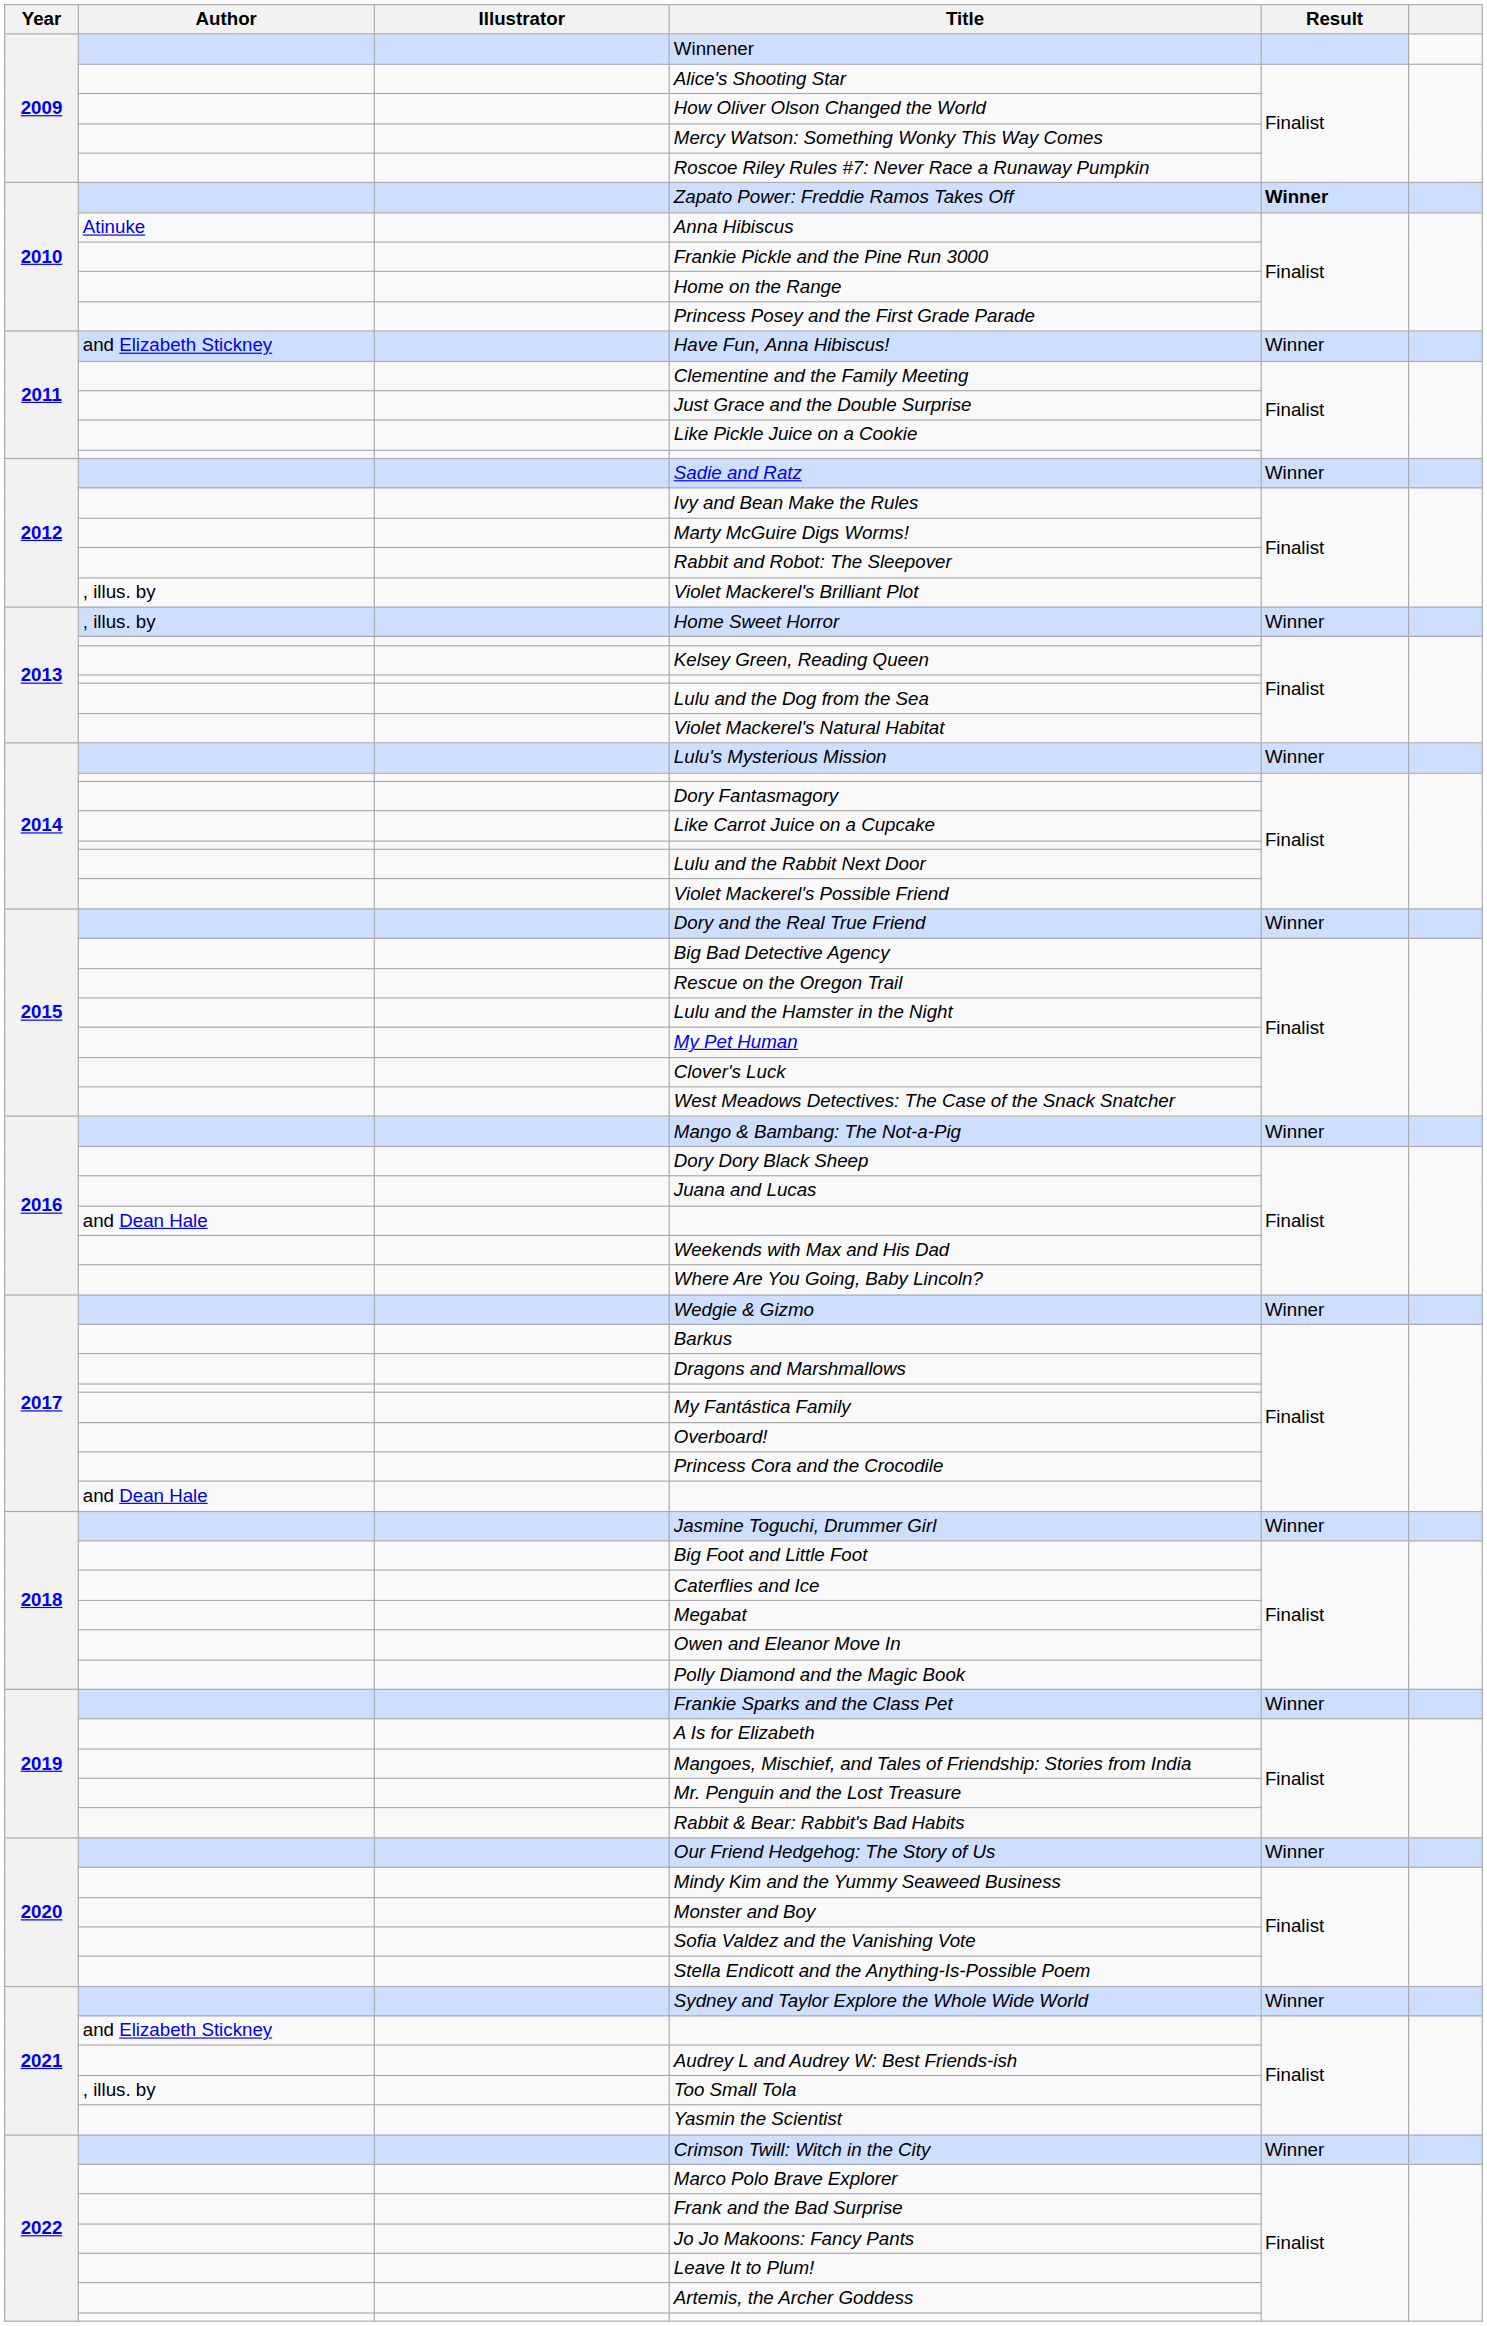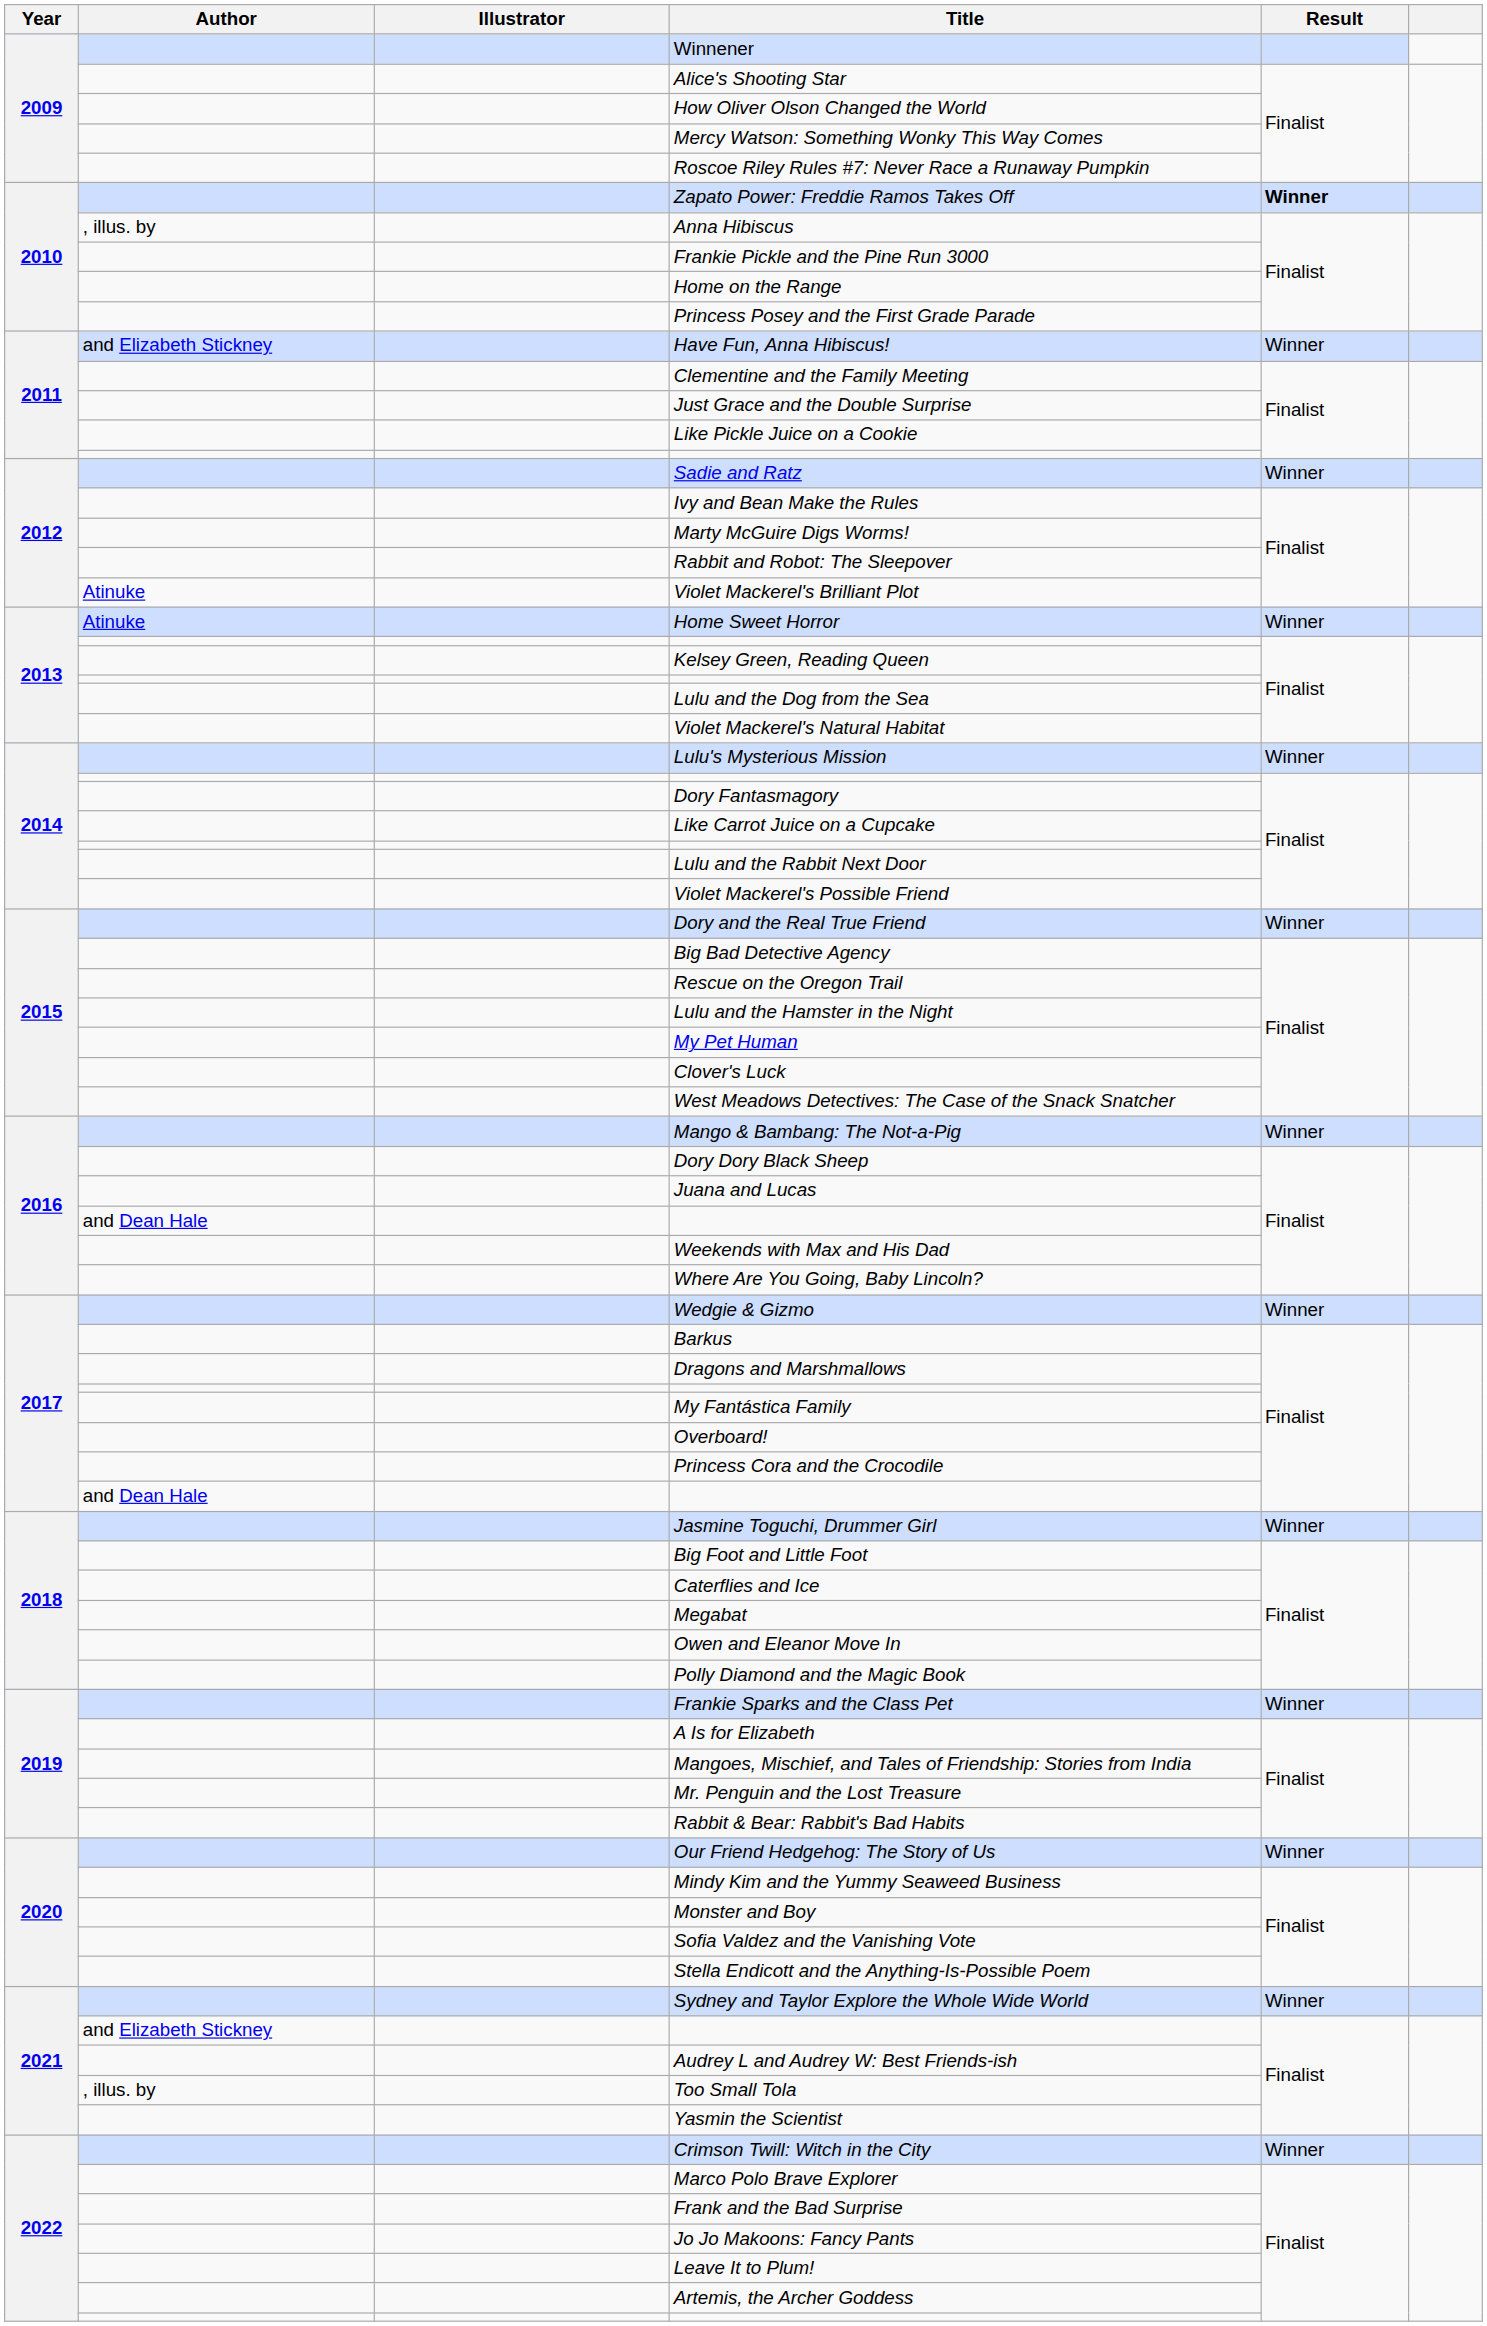 <table class="wikitable sortable mw-collapsible" width="100%">
 <tr>
 <th scope=col width="5%">Year</th>
 <th scope=col width="20%">Author</th>
 <th scope=col width="20%">Illustrator</th>
 <th scope=col width="40%">Title</th>
 <th scope=col width="10%">Result</th>
 <th scope=col width="5%" class="unsortable"></th>
 </tr>
 <tr style="background:#cddeff">
 <th scope=row rowspan="5"><a href='#'>2009</a></th>
 <td></td>
 <td></td>
 <td>Winnener</td>
 <td></td>
 </tr>
 <tr>
 <td></td>
 <td></td>
 <td><em>Alice's Shooting Star</em></td>
 <td rowspan="4">Finalist</td>
 <td rowspan="4"></td>
 </tr>
 <tr>
 <td></td>
 <td></td>
 <td><em>How Oliver Olson Changed the World</em></td>
 </tr>
 <tr>
 <td></td>
 <td></td>
 <td><em>Mercy Watson: Something Wonky This Way Comes</em></td>
 </tr>
 <tr>
 <td></td>
 <td></td>
 <td><em>Roscoe Riley Rules #7: Never Race a Runaway Pumpkin</em></td>
 </tr>
 <tr style="background:#cddeff">
 <th scope=row rowspan="5"><a href='#'>2010</a></th>
 <td></td>
 <td></td>
 <td><em>Zapato Power: Freddie Ramos Takes Off</em></td>
 <td><strong>Winner</strong></td>
 <td></td>
 </tr>
 <tr>
-<td><a href='#'>Atinuke</a></td>
+<td>, illus. by</td>
 <td></td>
 <td><em>Anna Hibiscus</em></td>
 <td rowspan="4">Finalist</td>
 <td rowspan="4"></td>
 </tr>
 <tr>
 <td></td>
 <td></td>
 <td><em>Frankie Pickle and the Pine Run 3000</em></td>
 </tr>
 <tr>
 <td></td>
 <td></td>
 <td><em>Home on the Range</em></td>
 </tr>
 <tr>
 <td></td>
 <td></td>
 <td><em>Princess Posey and the First Grade Parade</em></td>
 </tr>
 <tr style="background:#cddeff">
 <th scope=row rowspan="5"><a href='#'>2011</a></th>
 <td> and <a href='#'>Elizabeth Stickney</a></td>
 <td></td>
 <td><em>Have Fun, Anna Hibiscus!</em></td>
 <td>Winner</td>
 <td></td>
 </tr>
 <tr>
 <td></td>
 <td></td>
 <td><em>Clementine and the Family Meeting</em></td>
 <td rowspan="4">Finalist</td>
 <td rowspan="4"></td>
 </tr>
 <tr>
 <td></td>
 <td></td>
 <td><em>Just Grace and the Double Surprise</em></td>
 </tr>
 <tr>
 <td></td>
 <td></td>
 <td><em>Like Pickle Juice on a Cookie</em></td>
 </tr>
 <tr>
 <td></td>
 <td></td>
 <td></td>
 </tr>
 <tr style="background:#cddeff">
 <th scope=row rowspan="5"><a href='#'>2012</a></th>
 <td></td>
 <td></td>
 <td><em><a href='#'>Sadie and Ratz</a></em></td>
 <td>Winner</td>
 <td></td>
 </tr>
 <tr>
 <td></td>
 <td></td>
 <td><em>Ivy and Bean Make the Rules</em></td>
 <td rowspan="4">Finalist</td>
 <td rowspan="4"></td>
 </tr>
 <tr>
 <td></td>
 <td></td>
 <td><em>Marty McGuire Digs Worms!</em></td>
 </tr>
 <tr>
 <td></td>
 <td></td>
 <td><em>Rabbit and Robot: The Sleepover</em></td>
 </tr>
 <tr>
-<td>, illus. by</td>
+<td><a href='#'>Atinuke</a></td>
 <td></td>
 <td><em>Violet Mackerel's Brilliant Plot</em></td>
 </tr>
 <tr style="background:#cddeff">
 <th scope=row rowspan="6"><a href='#'>2013</a></th>
-<td>, illus. by</td>
+<td><a href='#'>Atinuke</a></td>
 <td></td>
 <td><em>Home Sweet Horror</em></td>
 <td>Winner</td>
 <td></td>
 </tr>
 <tr>
 <td></td>
 <td></td>
 <td></td>
 <td rowspan="5">Finalist</td>
 <td rowspan="5"></td>
 </tr>
 <tr>
 <td></td>
 <td></td>
 <td><em>Kelsey Green, Reading Queen</em></td>
 </tr>
 <tr>
 <td></td>
 <td></td>
 <td></td>
 </tr>
 <tr>
 <td></td>
 <td></td>
 <td><em>Lulu and the Dog from the Sea</em></td>
 </tr>
 <tr>
 <td></td>
 <td></td>
 <td><em>Violet Mackerel's Natural Habitat</em></td>
 </tr>
 <tr style="background:#cddeff">
 <th scope=row rowspan="7"><a href='#'>2014</a></th>
 <td></td>
 <td></td>
 <td><em>Lulu's Mysterious Mission</em></td>
 <td>Winner</td>
 <td></td>
 </tr>
 <tr>
 <td></td>
 <td></td>
 <td></td>
 <td rowspan="6">Finalist</td>
 <td rowspan="6"></td>
 </tr>
 <tr>
 <td></td>
 <td></td>
 <td><em>Dory Fantasmagory</em></td>
 </tr>
 <tr>
 <td></td>
 <td></td>
 <td><em>Like Carrot Juice on a Cupcake</em></td>
 </tr>
 <tr>
 <td></td>
 <td></td>
 <td><em></em></td>
 </tr>
 <tr>
 <td></td>
 <td></td>
 <td><em>Lulu and the Rabbit Next Door</em></td>
 </tr>
 <tr>
 <td></td>
 <td></td>
 <td><em>Violet Mackerel's Possible Friend</em></td>
 </tr>
 <tr style="background:#cddeff">
 <th scope=row rowspan="7"><a href='#'>2015</a></th>
 <td></td>
 <td></td>
 <td><em>Dory and the Real True Friend</em></td>
 <td>Winner</td>
 <td></td>
 </tr>
 <tr>
 <td></td>
 <td></td>
 <td><em>Big Bad Detective Agency</em></td>
 <td rowspan="6">Finalist</td>
 <td rowspan="6"></td>
 </tr>
 <tr>
 <td></td>
 <td></td>
 <td><em>Rescue on the Oregon Trail</em></td>
 </tr>
 <tr>
 <td></td>
 <td></td>
 <td><em>Lulu and the Hamster in the Night</em></td>
 </tr>
 <tr>
 <td></td>
 <td></td>
 <td><em><a href='#'>My Pet Human</a></em></td>
 </tr>
 <tr>
 <td></td>
 <td></td>
 <td><em>Clover's Luck</em></td>
 </tr>
 <tr>
 <td></td>
 <td></td>
 <td><em>West Meadows Detectives: The Case of the Snack Snatcher</em></td>
 </tr>
 <tr style="background:#cddeff">
 <th scope=row rowspan="6"><a href='#'>2016</a></th>
 <td></td>
 <td></td>
 <td><em>Mango & Bambang: The Not-a-Pig</em></td>
 <td>Winner</td>
 <td></td>
 </tr>
 <tr>
 <td></td>
 <td></td>
 <td><em>Dory Dory Black Sheep</em></td>
 <td rowspan="5">Finalist</td>
 <td rowspan="5"></td>
 </tr>
 <tr>
 <td></td>
 <td></td>
 <td><em>Juana and Lucas</em></td>
 </tr>
 <tr>
 <td> and <a href='#'>Dean Hale</a></td>
 <td></td>
 <td></td>
 </tr>
 <tr>
 <td></td>
 <td></td>
 <td><em>Weekends with Max and His Dad</em></td>
 </tr>
 <tr>
 <td></td>
 <td></td>
 <td><em>Where Are You Going, Baby Lincoln?</em></td>
 </tr>
 <tr style="background:#cddeff">
 <th scope=row rowspan="8"><a href='#'>2017</a></th>
 <td></td>
 <td></td>
 <td><em>Wedgie & Gizmo</em></td>
 <td>Winner</td>
 <td></td>
 </tr>
 <tr>
 <td></td>
 <td></td>
 <td><em>Barkus</em></td>
 <td rowspan="7">Finalist</td>
 <td rowspan="7"></td>
 </tr>
 <tr>
 <td></td>
 <td></td>
 <td><em>Dragons and Marshmallows</em></td>
 </tr>
 <tr>
 <td></td>
 <td></td>
 <td></td>
 </tr>
 <tr>
 <td></td>
 <td></td>
 <td><em>My Fantástica Family</em></td>
 </tr>
 <tr>
 <td></td>
 <td></td>
 <td><em>Overboard!</em></td>
 </tr>
 <tr>
 <td></td>
 <td></td>
 <td><em>Princess Cora and the Crocodile</em></td>
 </tr>
 <tr>
 <td> and <a href='#'>Dean Hale</a></td>
 <td></td>
 <td></td>
 </tr>
 <tr style="background:#cddeff">
 <th scope=row rowspan="6"><a href='#'>2018</a></th>
 <td></td>
 <td></td>
 <td><em>Jasmine Toguchi, Drummer Girl</em></td>
 <td>Winner</td>
 <td></td>
 </tr>
 <tr>
 <td></td>
 <td></td>
 <td><em>Big Foot and Little Foot</em></td>
 <td rowspan="5">Finalist</td>
 <td rowspan="5"></td>
 </tr>
 <tr>
 <td></td>
 <td></td>
 <td><em>Caterflies and Ice</em></td>
 </tr>
 <tr>
 <td></td>
 <td></td>
 <td><em>Megabat</em></td>
 </tr>
 <tr>
 <td></td>
 <td></td>
 <td><em>Owen and Eleanor Move In</em></td>
 </tr>
 <tr>
 <td></td>
 <td></td>
 <td><em>Polly Diamond and the Magic Book</em></td>
 </tr>
 <tr style="background:#cddeff">
 <th scope=row rowspan="5"><a href='#'>2019</a></th>
 <td></td>
 <td></td>
 <td><em>Frankie Sparks and the Class Pet</em></td>
 <td>Winner</td>
 <td></td>
 </tr>
 <tr>
 <td></td>
 <td></td>
 <td><em>A Is for Elizabeth</em></td>
 <td rowspan="4">Finalist</td>
 <td rowspan="4"></td>
 </tr>
 <tr>
 <td></td>
 <td></td>
 <td><em>Mangoes, Mischief, and Tales of Friendship: Stories from India</em></td>
 </tr>
 <tr>
 <td></td>
 <td></td>
 <td><em>Mr. Penguin and the Lost Treasure</em></td>
 </tr>
 <tr>
 <td></td>
 <td></td>
 <td><em>Rabbit & Bear: Rabbit's Bad Habits</em></td>
 </tr>
 <tr style="background:#cddeff">
 <th scope=row rowspan="5"><a href='#'>2020</a></th>
 <td></td>
 <td></td>
 <td><em>Our Friend Hedgehog: The Story of Us</em></td>
 <td>Winner</td>
 <td></td>
 </tr>
 <tr>
 <td></td>
 <td></td>
 <td><em>Mindy Kim and the Yummy Seaweed Business</em></td>
 <td rowspan="4">Finalist</td>
 <td rowspan="4"></td>
 </tr>
 <tr>
 <td></td>
 <td></td>
 <td><em>Monster and Boy</em></td>
 </tr>
 <tr>
 <td></td>
 <td></td>
 <td><em>Sofia Valdez and the Vanishing Vote</em></td>
 </tr>
 <tr>
 <td></td>
 <td></td>
 <td><em>Stella Endicott and the Anything-Is-Possible Poem</em></td>
 </tr>
 <tr style="background:#cddeff">
 <th scope=row rowspan="5"><a href='#'>2021</a></th>
 <td></td>
 <td></td>
 <td><em>Sydney and Taylor Explore the Whole Wide World</em></td>
 <td>Winner</td>
 <td></td>
 </tr>
 <tr>
 <td> and <a href='#'>Elizabeth Stickney</a></td>
 <td></td>
 <td></td>
 <td rowspan="4">Finalist</td>
 <td rowspan="4"></td>
 </tr>
 <tr>
 <td></td>
 <td></td>
 <td><em>Audrey L and Audrey W: Best Friends-ish</em></td>
 </tr>
 <tr>
 <td>, illus. by</td>
 <td></td>
 <td><em>Too Small Tola</em></td>
 </tr>
 <tr>
 <td></td>
 <td></td>
 <td><em>Yasmin the Scientist</em></td>
 </tr>
 <tr style="background:#cddeff">
 <th rowspan="7"><a href='#'>2022</a></th>
 <td></td>
 <td></td>
 <td><em>Crimson Twill: Witch in the City</em></td>
 <td>Winner</td>
 <td></td>
 </tr>
 <tr>
 <td></td>
 <td></td>
 <td><em>Marco Polo Brave Explorer</em></td>
 <td rowspan="6">Finalist</td>
 <td rowspan="6"></td>
 </tr>
 <tr>
 <td></td>
 <td></td>
 <td><em>Frank and the Bad Surprise</em></td>
 </tr>
 <tr>
 <td></td>
 <td></td>
 <td><em>Jo Jo Makoons: Fancy Pants</em></td>
 </tr>
 <tr>
 <td></td>
 <td></td>
 <td><em>Leave It to Plum!</em></td>
 </tr>
 <tr>
 <td></td>
 <td></td>
 <td><em>Artemis, the Archer Goddess</em></td>
 </tr>
 <tr>
 <td></td>
 <td></td>
 <td><em></em></td>
 </tr>
 </table>
